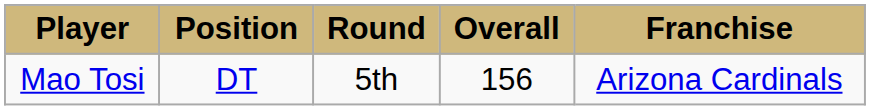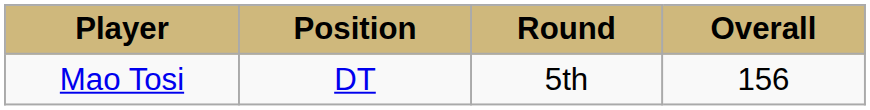 <table class="wikitable" width="50%">
 <tr align="center"  style="background:#CFB87C;color:black;">
 <td><strong>Player</strong></td>
 <td><strong>Position</strong></td>
 <td><strong>Round</strong></td>
 <td><strong>Overall</strong></td>
-<td><strong>Franchise</strong></td>
 </tr>
 <tr align="center" bgcolor="">
 <td><a href='#'>Mao Tosi</a></td>
 <td><a href='#'>DT</a></td>
 <td>5th</td>
 <td>156</td>
-<td><a href='#'>Arizona Cardinals</a></td>
 </tr>
 </table>
